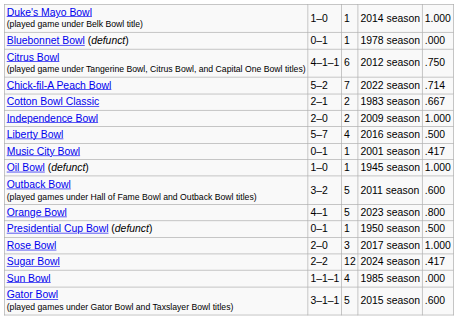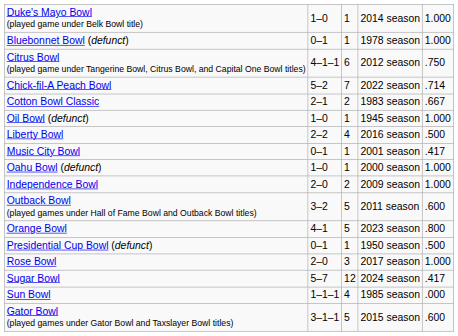 <table class="wikitable sortable">
 <tr>
 <td><a href='#'>Duke's Mayo Bowl</a><br><small>(played game under Belk Bowl title)</small></td>
 <td>1–0</td>
 <td>1</td>
 <td>2014 season</td>
 <td>1.000</td>
 </tr>
 <tr>
 <td><a href='#'>Bluebonnet Bowl</a> (<em>defunct</em>)</td>
 <td>0–1</td>
 <td>1</td>
 <td>1978 season</td>
-<td>.000</td>
+<td>1.000</td>
 </tr>
 <tr>
 <td><a href='#'>Citrus Bowl</a><br><small>(played game under Tangerine Bowl, Citrus Bowl, and Capital One Bowl titles)</small></td>
 <td>4–1–1</td>
 <td>6</td>
 <td>2012 season</td>
 <td>.750  </td>
 </tr>
 <tr>
 <td><a href='#'>Chick-fil-A Peach Bowl</a></td>
 <td>5–2</td>
 <td>7</td>
 <td>2022 season</td>
 <td>.714</td>
 </tr>
 <tr>
 <td><a href='#'>Cotton Bowl Classic</a></td>
 <td>2–1</td>
 <td>2</td>
 <td>1983 season</td>
 <td>.667</td>
 </tr>
 <tr>
-<td><a href='#'>Independence Bowl</a></td>
-<td>2–0</td>
-<td>2</td>
-<td>2009 season</td>
+<td><a href='#'>Oil Bowl</a> (<em>defunct</em>)</td>
+<td>1–0</td>
+<td>1</td>
+<td>1945 season</td>
 <td>1.000</td>
 </tr>
 <tr>
 <td><a href='#'>Liberty Bowl</a></td>
-<td>5–7</td>
+<td>2–2</td>
 <td>4</td>
 <td>2016 season</td>
 <td>.500</td>
 </tr>
 <tr>
 <td><a href='#'>Music City Bowl</a></td>
 <td>0–1</td>
 <td>1</td>
 <td>2001 season</td>
 <td>.417</td>
 </tr>
 <tr>
-<td><a href='#'>Oil Bowl</a> (<em>defunct</em>)</td>
+<td><a href='#'>Oahu Bowl</a> (<em>defunct</em>)</td>
 <td>1–0</td>
 <td>1</td>
-<td>1945 season</td>
+<td>2000 season</td>
+<td>1.000</td>
+</tr>
+<tr>
+<td><a href='#'>Independence Bowl</a></td>
+<td>2–0</td>
+<td>2</td>
+<td>2009 season</td>
 <td>1.000</td>
 </tr>
 <tr>
 <td><a href='#'>Outback Bowl</a><br><small>(played games under Hall of Fame Bowl and Outback Bowl titles)</small></td>
 <td>3–2</td>
 <td>5</td>
 <td>2011 season</td>
 <td>.600</td>
 </tr>
 <tr>
 <td><a href='#'>Orange Bowl</a></td>
 <td>4–1</td>
 <td>5</td>
 <td>2023 season</td>
 <td>.800</td>
 </tr>
 <tr>
 <td><a href='#'>Presidential Cup Bowl</a> (<em>defunct</em>)</td>
 <td>0–1</td>
 <td>1</td>
 <td>1950 season</td>
 <td>.500 </td>
 </tr>
 <tr>
 <td><a href='#'>Rose Bowl</a></td>
 <td>2–0</td>
 <td>3</td>
 <td>2017 season</td>
 <td>1.000</td>
 </tr>
 <tr>
 <td><a href='#'>Sugar Bowl</a></td>
-<td>2–2</td>
+<td>5–7</td>
 <td>12</td>
 <td>2024 season</td>
 <td>.417</td>
 </tr>
 <tr>
 <td><a href='#'>Sun Bowl</a></td>
 <td>1–1–1</td>
 <td>4</td>
 <td>1985 season</td>
 <td>.000</td>
 </tr>
 <tr>
 <td><a href='#'>Gator Bowl</a><br><small>(played games under Gator Bowl and Taxslayer Bowl titles)</small></td>
 <td>3–1–1</td>
 <td>5</td>
 <td>2015 season</td>
 <td>.600</td>
 </tr>
 </table>
